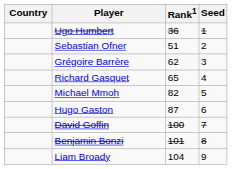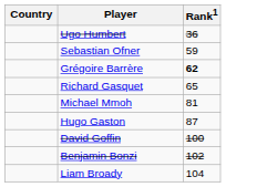 <table class="sortable wikitable">
 <tr>
 <th width="70">Country</th>
 <th width="175">Player</th>
 <th>Rank<sup>1</sup></th>
-<th>Seed</th>
 </tr>
 <tr>
 <td><s></s></td>
 <td><s><a href='#'>Ugo Humbert</a></s></td>
 <td><s>36</s></td>
-<td><s>1</s></td>
 </tr>
 <tr>
 <td></td>
 <td><a href='#'>Sebastian Ofner</a></td>
-<td>51</td>
-<td>2</td>
+<td>59</td>
 </tr>
 <tr>
 <td></td>
 <td><a href='#'>Grégoire Barrère</a></td>
-<td>62</td>
-<td>3</td>
+<td><strong>62</strong></td>
 </tr>
 <tr>
 <td></td>
 <td><a href='#'>Richard Gasquet</a></td>
 <td>65</td>
-<td>4</td>
 </tr>
 <tr>
 <td></td>
 <td><a href='#'>Michael Mmoh</a></td>
-<td>82</td>
-<td>5</td>
+<td>81</td>
 </tr>
 <tr>
 <td></td>
 <td><a href='#'>Hugo Gaston</a></td>
 <td>87</td>
-<td>6</td>
 </tr>
 <tr>
 <td><s></s></td>
 <td><s><a href='#'>David Goffin</a></s></td>
 <td><s>100</s></td>
-<td><s>7</s></td>
 </tr>
 <tr>
 <td><s></s></td>
 <td><s><a href='#'>Benjamin Bonzi</a></s></td>
-<td><s>101</s></td>
-<td><s>8</s></td>
+<td><s>102</s></td>
 </tr>
 <tr>
 <td></td>
 <td><a href='#'>Liam Broady</a></td>
 <td>104</td>
-<td>9</td>
 </tr>
 </table>
